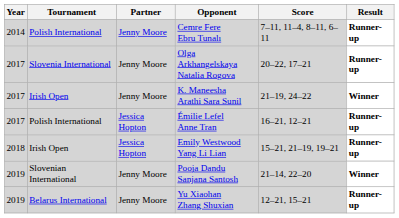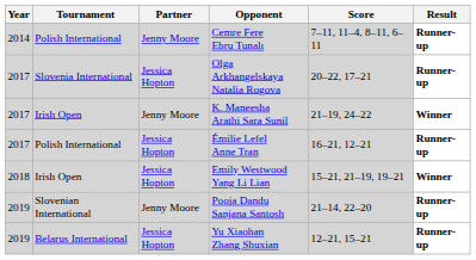 <table class="sortable wikitable" style="font-size: 90%;">
 <tr>
 <th>Year</th>
 <th>Tournament</th>
 <th>Partner</th>
 <th>Opponent</th>
 <th>Score</th>
 <th>Result</th>
 </tr>
 <tr style="background:#D5D5D5">
 <td align="center">2014</td>
 <td align="left"><a href='#'>Polish International</a></td>
 <td align="left"> <a href='#'>Jenny Moore</a></td>
 <td align="left"> <a href='#'>Cemre Fere</a> <br>  <a href='#'>Ebru Tunalı</a></td>
 <td align="left">7–11, 11–4, 8–11, 6–11</td>
 <td style="text-align:left; background:white"> <strong>Runner-up</strong></td>
 </tr>
 <tr style="background:#D5D5D5">
 <td align="center">2017</td>
 <td align="left"><a href='#'>Slovenia International</a></td>
-<td align="left"> Jenny Moore</td>
+<td align="left"> <a href='#'>Jessica Hopton</a></td>
 <td align="left"> <a href='#'>Olga Arkhangelskaya</a> <br>  <a href='#'>Natalia Rogova</a></td>
 <td align="left">20–22, 17–21</td>
 <td style="text-align:left; background:white"> <strong>Runner-up</strong></td>
 </tr>
 <tr style="background:#D5D5D5">
 <td align="center">2017</td>
 <td align="left"><a href='#'>Irish Open</a></td>
 <td align="left"> Jenny Moore</td>
 <td align="left"> <a href='#'>K. Maneesha</a> <br>  <a href='#'>Arathi Sara Sunil</a></td>
 <td align="left">21–19, 24–22</td>
 <td style="text-align:left; background:white"> <strong>Winner</strong></td>
 </tr>
 <tr style="background:#D5D5D5">
 <td align="center">2017</td>
 <td align="left">Polish International</td>
 <td align="left"> <a href='#'>Jessica Hopton</a></td>
 <td align="left"> <a href='#'>Émilie Lefel</a> <br>  <a href='#'>Anne Tran</a></td>
 <td align="left">16–21, 12–21</td>
 <td style="text-align:left; background:white"> <strong>Runner-up</strong></td>
 </tr>
 <tr style="background:#D5D5D5">
 <td align="center">2018</td>
 <td align="left">Irish Open</td>
 <td align="left"> <a href='#'>Jessica Hopton</a></td>
 <td align="left"> <a href='#'>Emily Westwood</a> <br>  <a href='#'>Yang Li Lian</a></td>
 <td align="left">15–21, 21–19, 19–21</td>
-<td style="text-align:left; background:white"> <strong>Runner-up</strong></td>
+<td style="text-align:left; background:white"> <strong>Winner</strong></td>
 </tr>
 <tr style="background:#D5D5D5">
 <td align="center">2019</td>
 <td align="left">Slovenian International</td>
 <td align="left"> Jenny Moore</td>
 <td align="left"> <a href='#'>Pooja Dandu</a> <br>  <a href='#'>Sanjana Santosh</a></td>
 <td align="left">21–14, 22–20</td>
-<td style="text-align:left; background:white"> <strong>Winner</strong></td>
+<td style="text-align:left; background:white"> <strong>Runner-up</strong></td>
 </tr>
 <tr style="background:#D5D5D5">
 <td align="center">2019</td>
 <td align="left"><a href='#'>Belarus International</a></td>
-<td align="left"> Jenny Moore</td>
+<td align="left"> <a href='#'>Jessica Hopton</a></td>
 <td align="left"> <a href='#'>Yu Xiaohan</a> <br>  <a href='#'>Zhang Shuxian</a></td>
 <td align="left">12–21, 15–21</td>
 <td style="text-align:left; background:white"> <strong>Runner-up</strong></td>
 </tr>
 </table>
